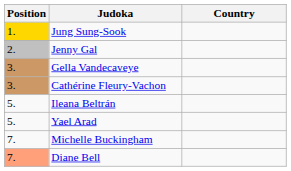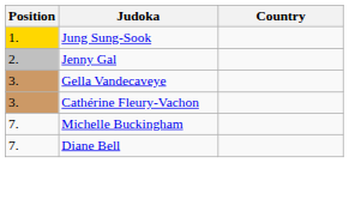 <table class=wikitable>
 <tr>
 <th>Position</th>
 <th width=180>Judoka</th>
 <th width=140>Country</th>
 </tr>
 <tr>
 <td bgcolor=gold>1.</td>
 <td><a href='#'>Jung Sung-Sook</a></td>
 <td></td>
 </tr>
 <tr>
 <td bgcolor=silver>2.</td>
 <td><a href='#'>Jenny Gal</a></td>
 <td></td>
 </tr>
 <tr>
 <td bgcolor=CC9966>3.</td>
 <td><a href='#'>Gella Vandecaveye</a></td>
 <td></td>
 </tr>
 <tr>
 <td bgcolor=CC9966>3.</td>
 <td><a href='#'>Cathérine Fleury-Vachon</a></td>
 <td></td>
 </tr>
 <tr>
-<td>5.</td>
-<td><a href='#'>Ileana Beltrán</a></td>
-<td></td>
-</tr>
-<tr>
-<td>5.</td>
-<td><a href='#'>Yael Arad</a></td>
-<td></td>
-</tr>
-<tr>
 <td>7.</td>
 <td><a href='#'>Michelle Buckingham</a></td>
 <td></td>
 </tr>
 <tr>
-<td style="background: lightsalmon;">7.</td>
+<td>7.</td>
 <td><a href='#'>Diane Bell</a></td>
 <td></td>
 </tr>
 </table>
